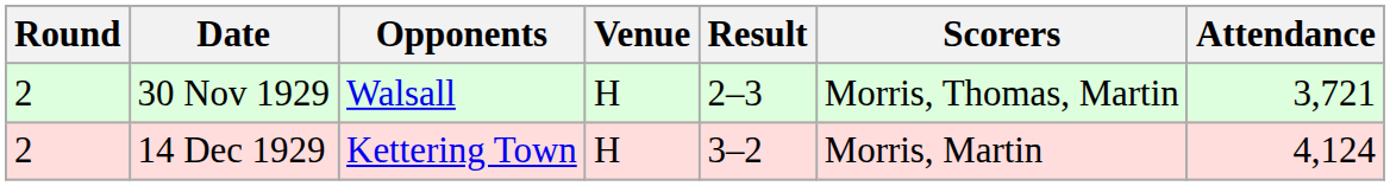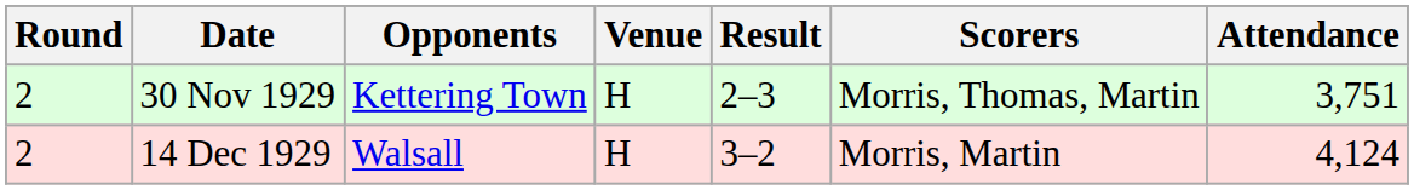 <table class="wikitable">
 <tr>
 <th>Round</th>
 <th>Date</th>
 <th>Opponents</th>
 <th>Venue</th>
 <th>Result</th>
 <th>Scorers</th>
 <th>Attendance</th>
 </tr>
 <tr bgcolor="#ddffdd">
 <td>2</td>
 <td>30 Nov 1929</td>
-<td><a href='#'>Walsall</a></td>
+<td><a href='#'>Kettering Town</a></td>
 <td>H</td>
 <td>2–3</td>
 <td>Morris, Thomas, Martin</td>
-<td align="right">3,721</td>
+<td align="right">3,751</td>
 </tr>
 <tr bgcolor="#ffdddd">
 <td>2</td>
 <td>14 Dec 1929</td>
-<td><a href='#'>Kettering Town</a></td>
+<td><a href='#'>Walsall</a></td>
 <td>H</td>
 <td>3–2</td>
 <td>Morris, Martin</td>
 <td align="right">4,124</td>
 </tr>
 </table>
